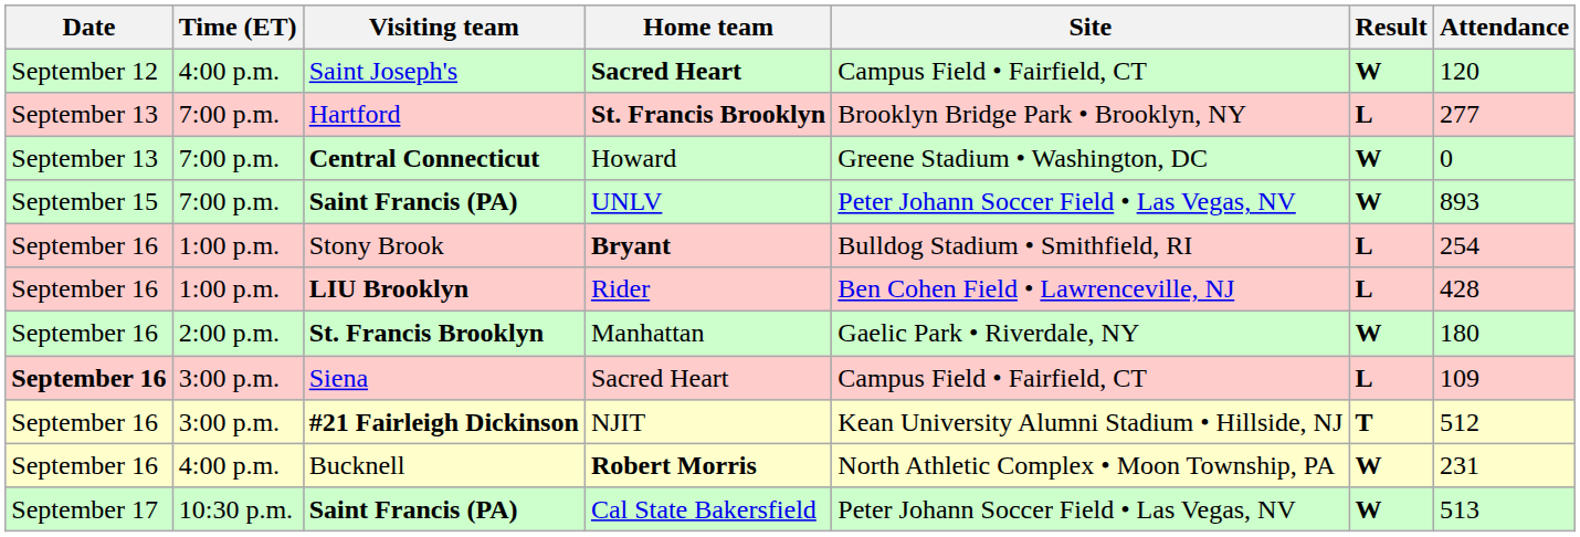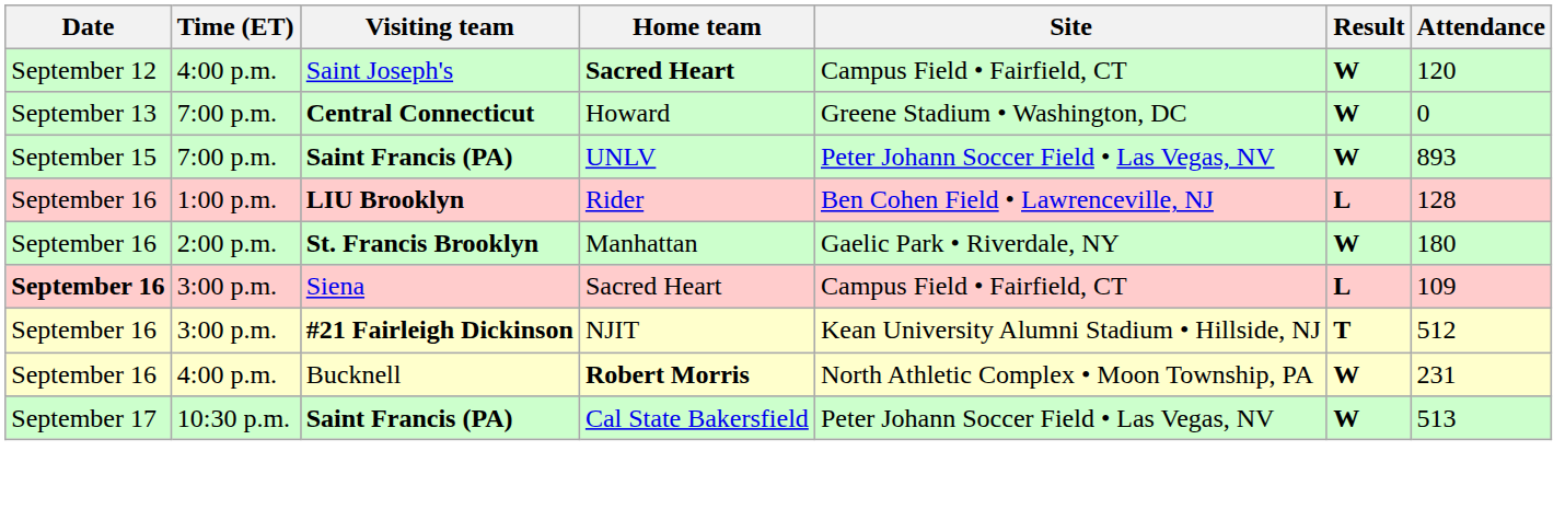 <table class="wikitable" style="font-size:95%;">
 <tr>
 <th>Date</th>
 <th>Time (ET)</th>
 <th>Visiting team</th>
 <th>Home team</th>
 <th>Site</th>
 <th>Result</th>
 <th>Attendance</th>
 </tr>
 <tr style="background:#cfc;">
 <td>September 12</td>
 <td>4:00 p.m.</td>
 <td><a href='#'>Saint Joseph's</a></td>
 <td><strong>Sacred Heart</strong></td>
 <td>Campus Field • Fairfield, CT</td>
 <td><strong>W</strong> </td>
 <td>120</td>
-</tr>
-<tr style="background:#fcc;">
-<td>September 13</td>
-<td>7:00 p.m.</td>
-<td><a href='#'>Hartford</a></td>
-<td><strong>St. Francis Brooklyn</strong></td>
-<td>Brooklyn Bridge Park • Brooklyn, NY</td>
-<td><strong>L</strong> </td>
-<td>277</td>
 </tr>
 <tr style="background:#cfc;">
 <td>September 13</td>
 <td>7:00 p.m.</td>
 <td><strong>Central Connecticut</strong></td>
 <td>Howard</td>
 <td>Greene Stadium • Washington, DC</td>
 <td><strong>W</strong> </td>
 <td>0</td>
 </tr>
 <tr style="background:#cfc;">
 <td>September 15</td>
 <td>7:00 p.m.</td>
 <td><strong>Saint Francis (PA)</strong></td>
 <td><a href='#'>UNLV</a></td>
 <td><a href='#'>Peter Johann Soccer Field</a> • <a href='#'>Las Vegas, NV</a> <br></td>
 <td><strong>W</strong> </td>
 <td>893</td>
 </tr>
 <tr style="background:#fcc;">
 <td>September 16</td>
 <td>1:00 p.m.</td>
-<td>Stony Brook</td>
-<td><strong>Bryant</strong></td>
-<td>Bulldog Stadium • Smithfield, RI</td>
-<td><strong>L</strong> </td>
-<td>254</td>
-</tr>
-<tr style="background:#fcc;">
-<td>September 16</td>
-<td>1:00 p.m.</td>
 <td><strong>LIU Brooklyn</strong></td>
 <td><a href='#'>Rider</a></td>
 <td><a href='#'>Ben Cohen Field</a> • <a href='#'>Lawrenceville, NJ</a></td>
 <td><strong>L</strong> </td>
-<td>428</td>
+<td>128</td>
 </tr>
 <tr style="background:#cfc;">
 <td>September 16</td>
 <td>2:00 p.m.</td>
 <td><strong>St. Francis Brooklyn</strong></td>
 <td>Manhattan</td>
 <td>Gaelic Park • Riverdale, NY</td>
 <td><strong>W</strong> </td>
 <td>180</td>
 </tr>
 <tr style="background:#fcc;">
 <td><strong>September 16</strong></td>
 <td>3:00 p.m.</td>
 <td><a href='#'>Siena</a></td>
 <td>Sacred Heart</td>
 <td>Campus Field • Fairfield, CT</td>
 <td><strong>L</strong> </td>
 <td>109</td>
 </tr>
 <tr style="background:#ffc;">
 <td>September 16</td>
 <td>3:00 p.m.</td>
 <td><strong>#21 Fairleigh Dickinson</strong></td>
 <td>NJIT</td>
 <td>Kean University Alumni Stadium • Hillside, NJ</td>
 <td><strong>T</strong> </td>
 <td>512</td>
 </tr>
 <tr style="background:#ffc;">
 <td>September 16</td>
 <td>4:00 p.m.</td>
 <td>Bucknell</td>
 <td><strong>Robert Morris</strong></td>
 <td>North Athletic Complex • Moon Township, PA</td>
 <td><strong>W</strong> </td>
 <td>231</td>
 </tr>
 <tr style="background:#cfc;">
 <td>September 17</td>
 <td>10:30 p.m.</td>
 <td><strong>Saint Francis (PA)</strong></td>
 <td><a href='#'>Cal State Bakersfield</a></td>
 <td>Peter Johann Soccer Field • Las Vegas, NV <br></td>
 <td><strong>W</strong> </td>
 <td>513</td>
 </tr>
 </table>
